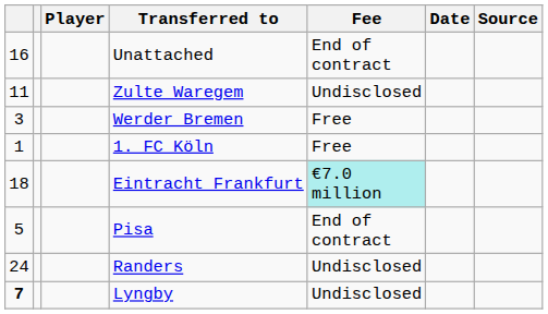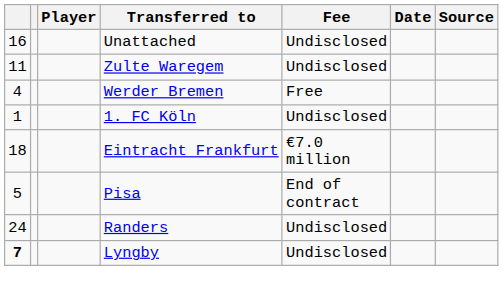 <table class="wikitable plainrowheaders sortable">
 <tr>
 <th></th>
 <th></th>
 <th scope=col>Player</th>
 <th>Transferred to</th>
 <th !scope=col; style="width: 65px;">Fee</th>
 <th scope=col>Date</th>
 <th scope=col>Source</th>
 </tr>
 <tr>
 <td align="center">16</td>
 <td align="center"></td>
 <td></td>
 <td>Unattached</td>
-<td>End of contract</td>
+<td>Undisclosed</td>
 <td></td>
 <td></td>
 </tr>
 <tr>
 <td align="center">11</td>
 <td align="center"></td>
 <td></td>
 <td> <a href='#'>Zulte Waregem</a></td>
 <td>Undisclosed</td>
 <td></td>
 <td></td>
 </tr>
 <tr>
-<td align="center">3</td>
+<td align="center">4</td>
 <td align="center"></td>
 <td></td>
 <td> <a href='#'>Werder Bremen</a></td>
 <td>Free</td>
 <td></td>
 <td></td>
 </tr>
 <tr>
 <td align=center>1</td>
 <td align=center></td>
 <td></td>
 <td> <a href='#'>1. FC Köln</a></td>
-<td>Free</td>
+<td>Undisclosed</td>
 <td></td>
 <td></td>
 </tr>
 <tr>
 <td align=center>18</td>
 <td align=center></td>
 <td></td>
 <td> <a href='#'>Eintracht Frankfurt</a></td>
-<td style="background: paleturquoise;">€7.0 million</td>
+<td>€7.0 million</td>
 <td></td>
 <td></td>
 </tr>
 <tr>
 <td align=center>5</td>
 <td align=center></td>
 <td></td>
 <td> <a href='#'>Pisa</a></td>
 <td>End of contract</td>
 <td></td>
 <td></td>
 </tr>
 <tr>
 <td align=center>24</td>
 <td align=center></td>
 <td></td>
 <td> <a href='#'>Randers</a></td>
 <td>Undisclosed</td>
 <td></td>
 <td></td>
 </tr>
 <tr>
 <td align=center><strong>7</strong></td>
 <td align=center></td>
 <td></td>
 <td> <a href='#'>Lyngby</a></td>
 <td>Undisclosed</td>
 <td></td>
 <td></td>
 </tr>
 </table>
